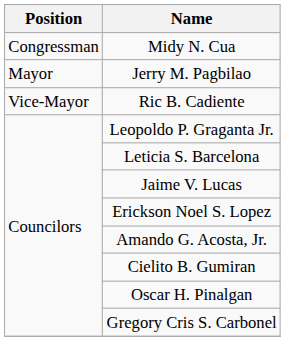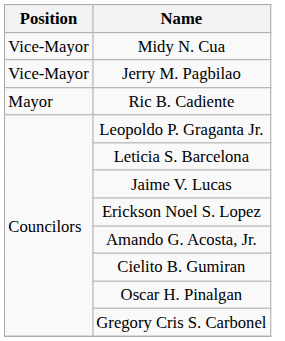 <table class="wikitable" style="line-height:1.20em; font-size:100%;">
 <tr>
 <th>Position</th>
 <th>Name</th>
 </tr>
 <tr>
-<td>Congressman</td>
+<td>Vice-Mayor</td>
 <td style="text-align:center;">Midy N. Cua</td>
 </tr>
 <tr>
-<td>Mayor</td>
+<td>Vice-Mayor</td>
 <td style="text-align:center;">Jerry M. Pagbilao</td>
 </tr>
 <tr>
-<td>Vice-Mayor</td>
+<td>Mayor</td>
 <td style="text-align:center;">Ric B. Cadiente</td>
 </tr>
 <tr>
 <td rowspan=8>Councilors</td>
 <td style="text-align:center;">Leopoldo P. Graganta Jr.</td>
 </tr>
 <tr>
 <td style="text-align:center;">Leticia S. Barcelona</td>
 </tr>
 <tr>
 <td style="text-align:center;">Jaime V. Lucas</td>
 </tr>
 <tr>
 <td style="text-align:center;">Erickson Noel S. Lopez</td>
 </tr>
 <tr>
 <td style="text-align:center;">Amando G. Acosta, Jr.</td>
 </tr>
 <tr>
 <td style="text-align:center;">Cielito B. Gumiran</td>
 </tr>
 <tr>
 <td style="text-align:center;">Oscar H. Pinalgan</td>
 </tr>
 <tr>
 <td style="text-align:center;">Gregory Cris S. Carbonel</td>
 </tr>
 <tr>
 </tr>
 </table>
